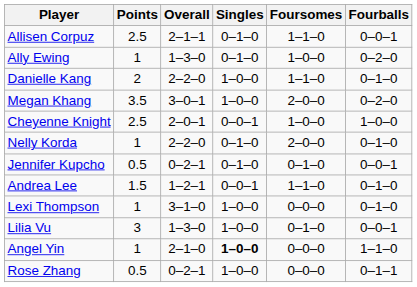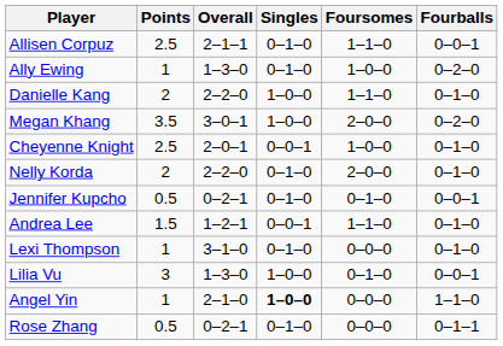 <table class="wikitable sortable" style="text-align:center">
 <tr>
 <th>Player</th>
 <th>Points</th>
 <th>Overall</th>
 <th>Singles</th>
 <th>Foursomes</th>
 <th>Fourballs</th>
 </tr>
 <tr>
 <td align=left><a href='#'>Allisen Corpuz</a></td>
 <td>2.5</td>
 <td>2–1–1</td>
 <td>0–1–0</td>
 <td>1–1–0</td>
 <td>0–0–1</td>
 </tr>
 <tr>
 <td align=left><a href='#'>Ally Ewing</a></td>
 <td>1</td>
 <td>1–3–0</td>
 <td>0–1–0</td>
 <td>1–0–0</td>
 <td>0–2–0</td>
 </tr>
 <tr>
 <td align=left><a href='#'>Danielle Kang</a></td>
 <td>2</td>
 <td>2–2–0</td>
 <td>1–0–0</td>
 <td>1–1–0</td>
 <td>0–1–0</td>
 </tr>
 <tr>
 <td align=left><a href='#'>Megan Khang</a></td>
 <td>3.5</td>
 <td>3–0–1</td>
 <td>1–0–0</td>
 <td>2–0–0</td>
 <td>0–2–0</td>
 </tr>
 <tr>
 <td align=left><a href='#'>Cheyenne Knight</a></td>
 <td>2.5</td>
 <td>2–0–1</td>
 <td>0–0–1</td>
 <td>1–0–0</td>
-<td>1–0–0</td>
+<td>0–1–0</td>
 </tr>
 <tr>
 <td align=left><a href='#'>Nelly Korda</a></td>
-<td>1</td>
+<td>2</td>
 <td>2–2–0</td>
 <td>0–1–0</td>
 <td>2–0–0</td>
 <td>0–1–0</td>
 </tr>
 <tr>
 <td align=left><a href='#'>Jennifer Kupcho</a></td>
 <td>0.5</td>
 <td>0–2–1</td>
 <td>0–1–0</td>
 <td>0–1–0</td>
 <td>0–0–1</td>
 </tr>
 <tr>
 <td align=left><a href='#'>Andrea Lee</a></td>
 <td>1.5</td>
 <td>1–2–1</td>
 <td>0–0–1</td>
 <td>1–1–0</td>
 <td>0–1–0</td>
 </tr>
 <tr>
 <td align=left><a href='#'>Lexi Thompson</a></td>
 <td>1</td>
 <td>3–1–0</td>
-<td>1–0–0</td>
+<td>0–1–0</td>
 <td>0–0–0</td>
 <td>0–1–0</td>
 </tr>
 <tr>
 <td align=left><a href='#'>Lilia Vu</a></td>
 <td>3</td>
 <td>1–3–0</td>
 <td>1–0–0</td>
 <td>0–1–0</td>
 <td>0–0–1</td>
 </tr>
 <tr>
 <td align=left><a href='#'>Angel Yin</a></td>
 <td>1</td>
 <td>2–1–0</td>
 <td><strong>1–0–0</strong></td>
 <td>0–0–0</td>
 <td>1–1–0</td>
 </tr>
 <tr>
 <td align=left><a href='#'>Rose Zhang</a></td>
 <td>0.5</td>
 <td>0–2–1</td>
-<td>1–0–0</td>
+<td>0–1–0</td>
 <td>0–0–0</td>
 <td>0–1–1</td>
 </tr>
 </table>
